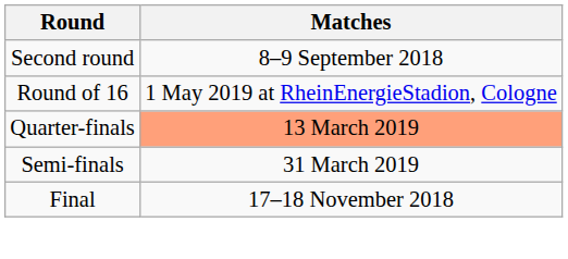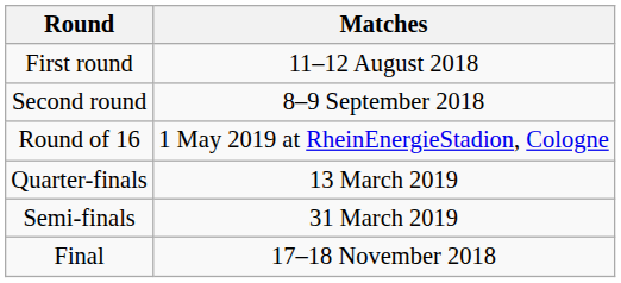 <table class=wikitable style="text-align: center">
 <tr>
 <th>Round</th>
 <th>Matches</th>
+</tr>
+<tr>
+<td>First round</td>
+<td>11–12 August 2018</td>
 </tr>
 <tr>
 <td>Second round</td>
 <td>8–9 September 2018</td>
 </tr>
 <tr>
 <td>Round of 16</td>
 <td>1 May 2019 at <a href='#'>RheinEnergieStadion</a>, <a href='#'>Cologne</a></td>
 </tr>
 <tr>
 <td>Quarter-finals</td>
-<td style="background: lightsalmon;">13 March 2019</td>
+<td>13 March 2019</td>
 </tr>
 <tr>
 <td>Semi-finals</td>
 <td>31 March 2019</td>
 </tr>
 <tr>
 <td>Final</td>
 <td>17–18 November 2018</td>
 </tr>
 </table>
